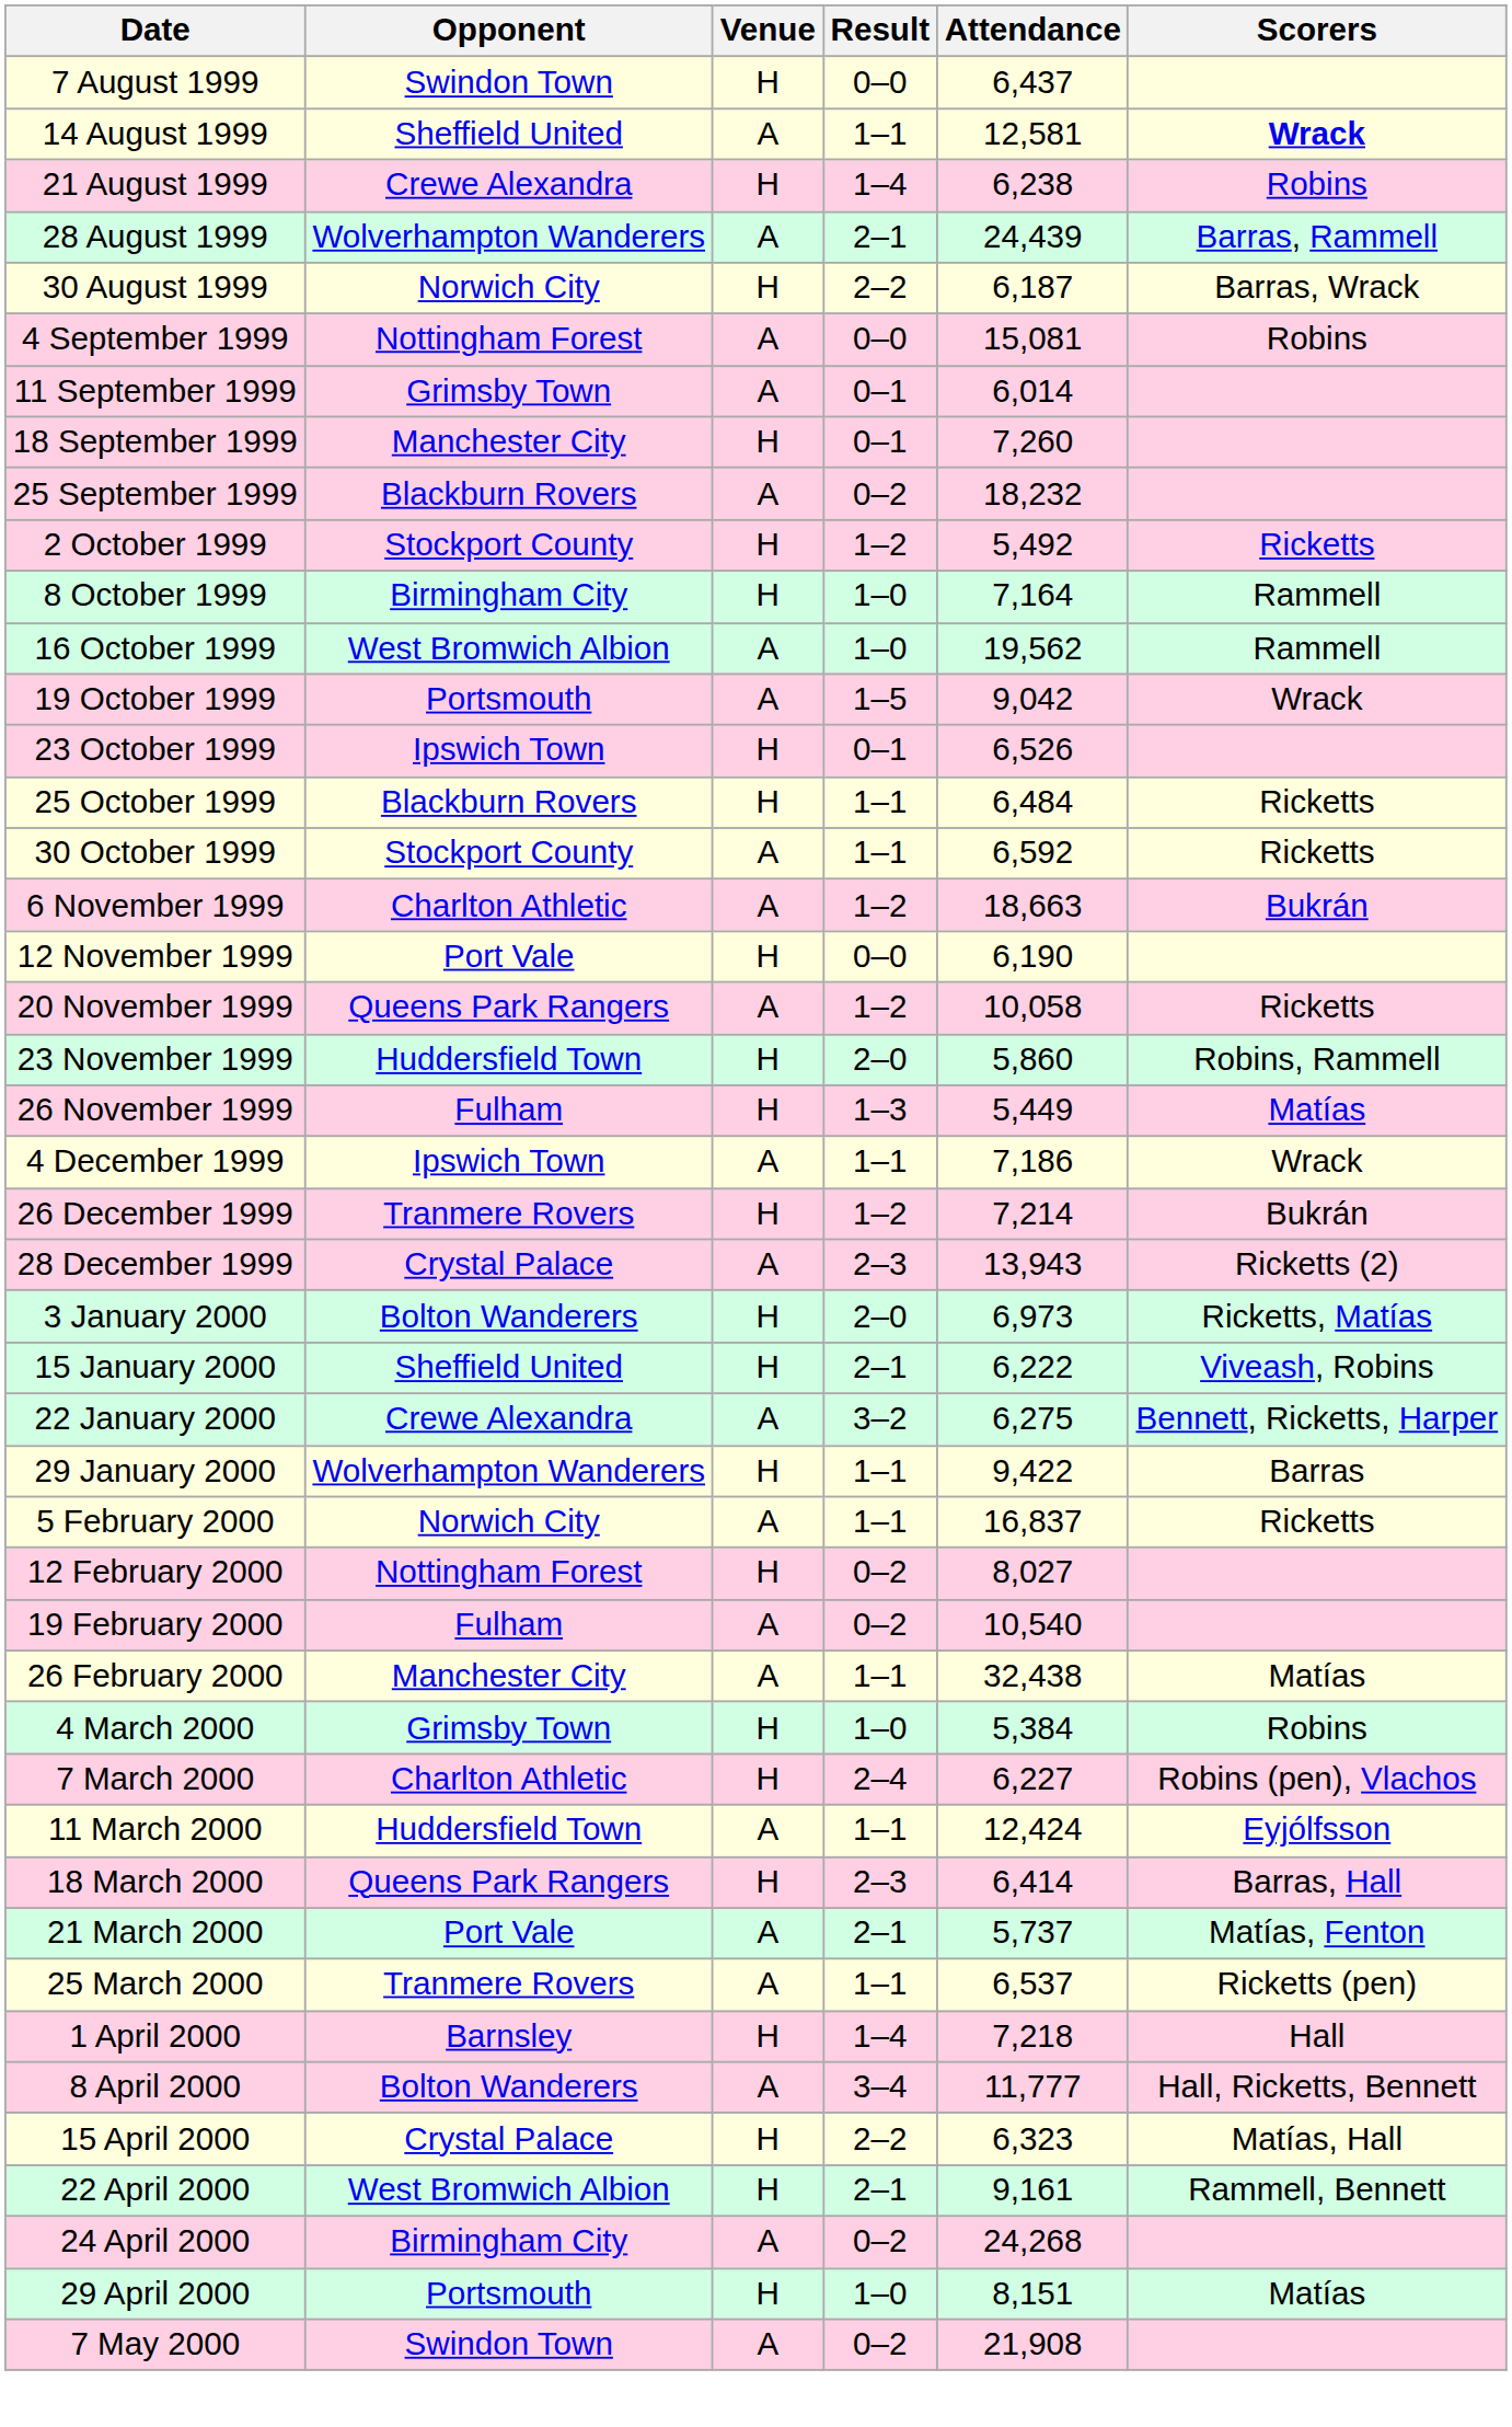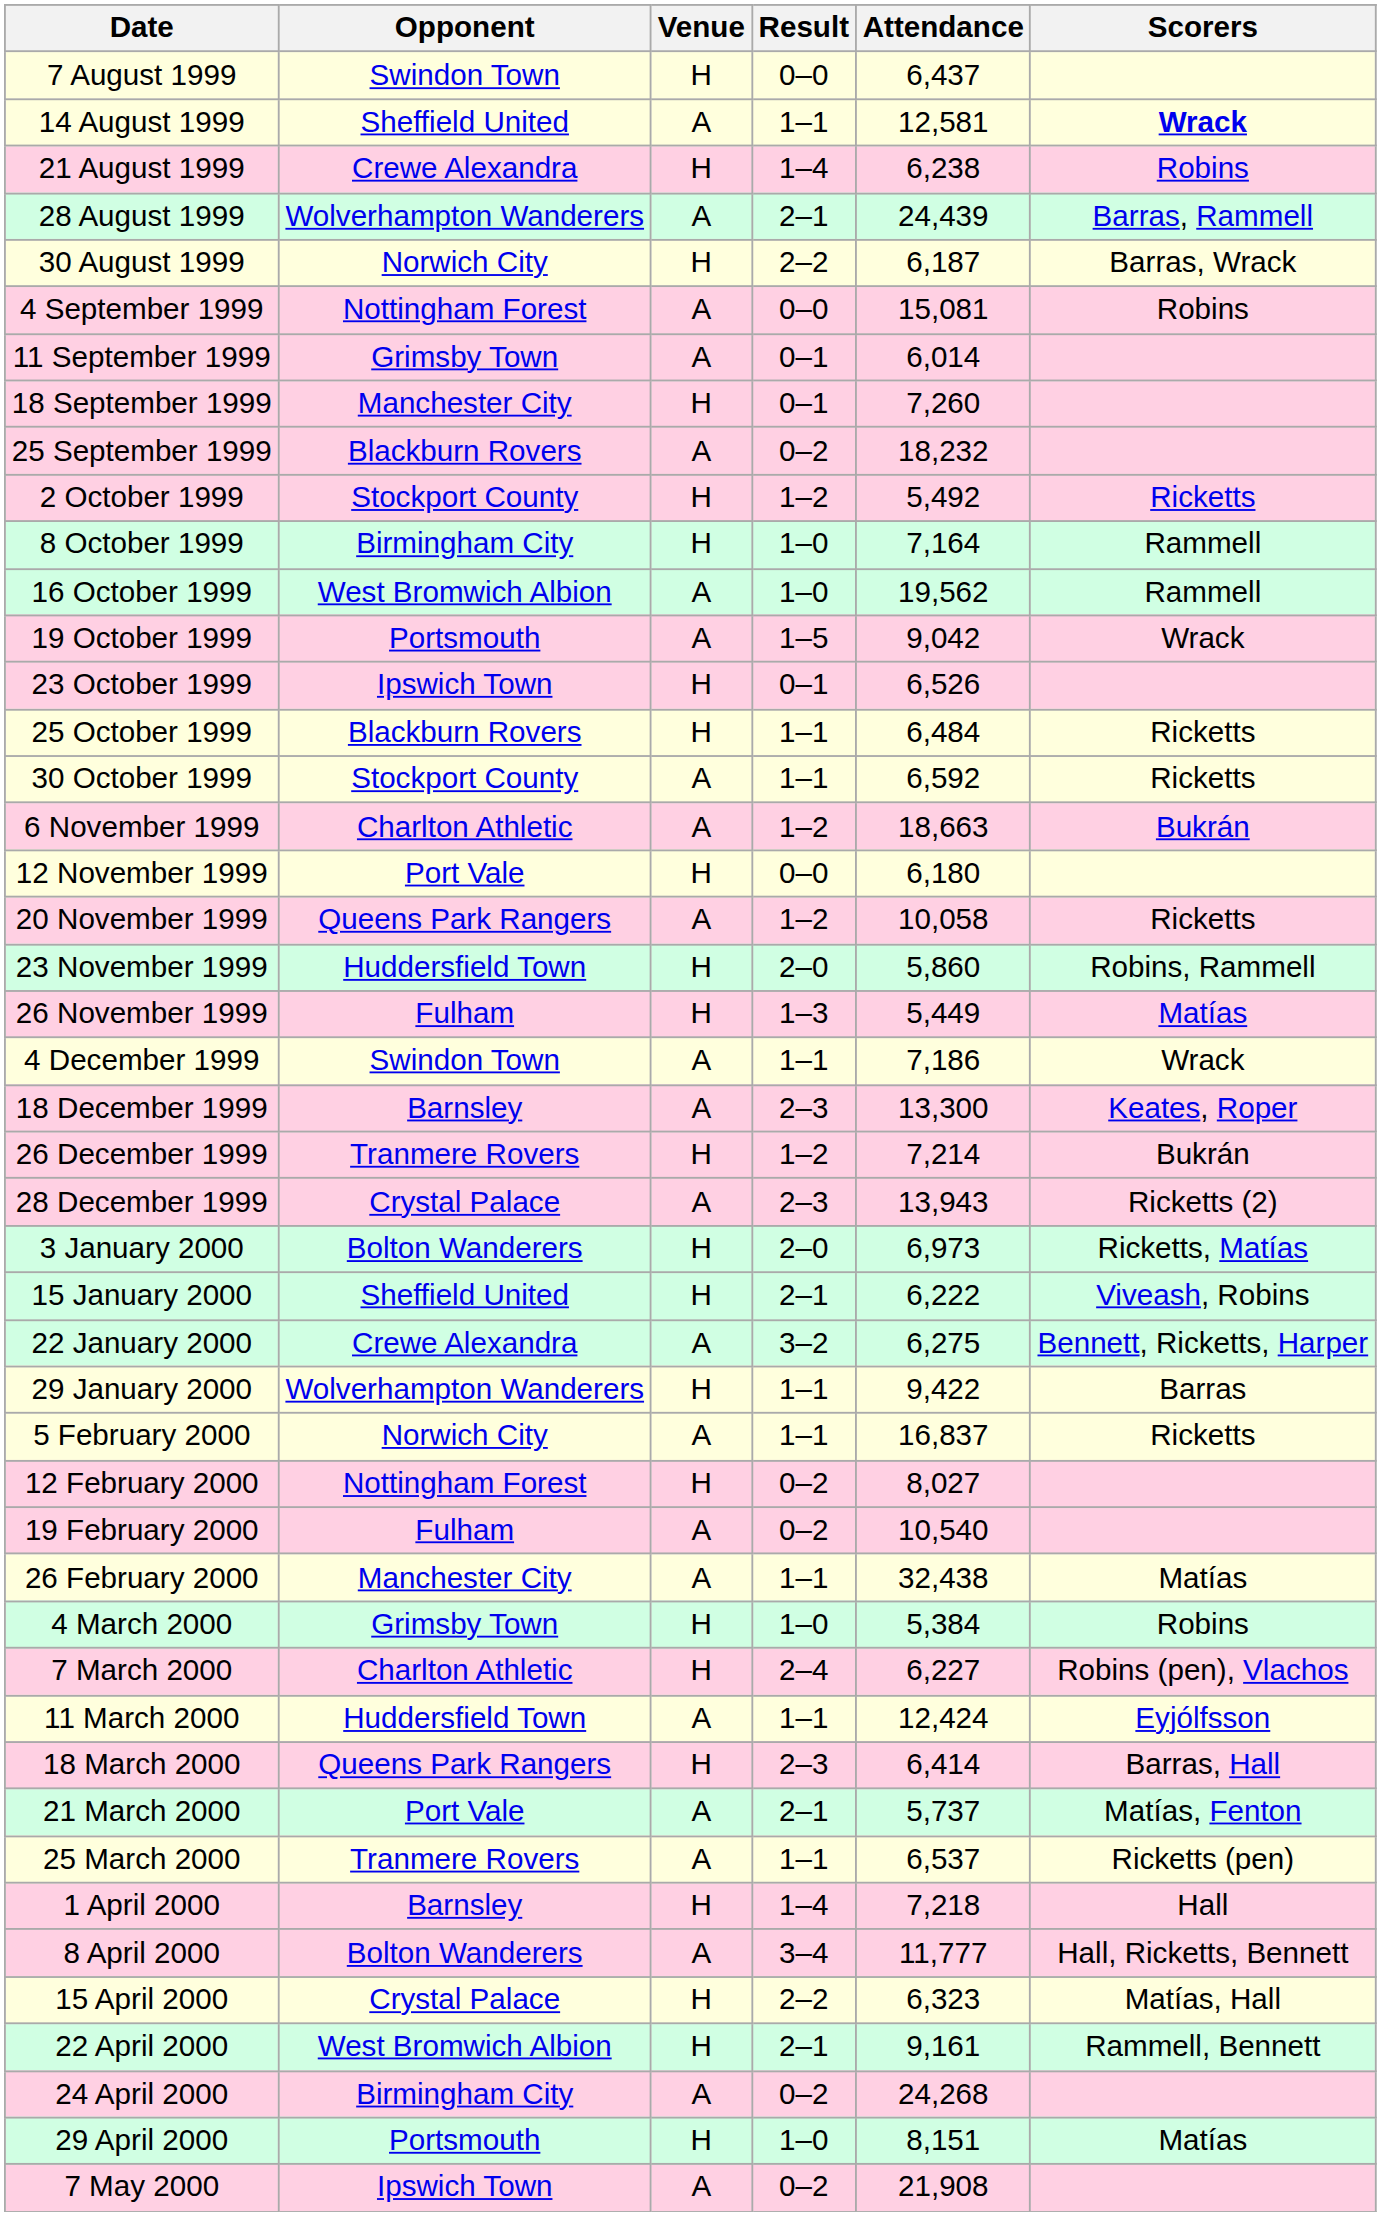 <table class="wikitable sortable" style="font-size:100%; text-align:center">
 <tr>
 <th>Date</th>
 <th>Opponent</th>
 <th>Venue</th>
 <th>Result</th>
 <th>Attendance</th>
 <th>Scorers</th>
 </tr>
 <tr style="background-color: #ffffdd;">
 <td>7 August 1999</td>
 <td><a href='#'>Swindon Town</a></td>
 <td>H</td>
 <td>0–0</td>
 <td>6,437</td>
 <td></td>
 </tr>
 <tr style="background-color: #ffffdd;">
 <td>14 August 1999</td>
 <td><a href='#'>Sheffield United</a></td>
 <td>A</td>
 <td>1–1</td>
 <td>12,581</td>
 <td><strong><a href='#'>Wrack</a></strong></td>
 </tr>
 <tr style="background-color: #ffd0e3;">
 <td>21 August 1999</td>
 <td><a href='#'>Crewe Alexandra</a></td>
 <td>H</td>
 <td>1–4</td>
 <td>6,238</td>
 <td><a href='#'>Robins</a></td>
 </tr>
 <tr style="background-color: #d0ffe3;">
 <td>28 August 1999</td>
 <td><a href='#'>Wolverhampton Wanderers</a></td>
 <td>A</td>
 <td>2–1</td>
 <td>24,439</td>
 <td><a href='#'>Barras</a>, <a href='#'>Rammell</a></td>
 </tr>
 <tr style="background-color: #ffffdd;">
 <td>30 August 1999</td>
 <td><a href='#'>Norwich City</a></td>
 <td>H</td>
 <td>2–2</td>
 <td>6,187</td>
 <td>Barras, Wrack</td>
 </tr>
 <tr style="background-color: #ffd0e3;">
 <td>4 September 1999</td>
 <td><a href='#'>Nottingham Forest</a></td>
 <td>A</td>
 <td>0–0</td>
 <td>15,081</td>
 <td>Robins</td>
 </tr>
 <tr style="background-color: #ffd0e3;">
 <td>11 September 1999</td>
 <td><a href='#'>Grimsby Town</a></td>
 <td>A</td>
 <td>0–1</td>
 <td>6,014</td>
 <td></td>
 </tr>
 <tr style="background-color: #ffd0e3;">
 <td>18 September 1999</td>
 <td><a href='#'>Manchester City</a></td>
 <td>H</td>
 <td>0–1</td>
 <td>7,260</td>
 <td></td>
 </tr>
 <tr style="background-color: #ffd0e3;">
 <td>25 September 1999</td>
 <td><a href='#'>Blackburn Rovers</a></td>
 <td>A</td>
 <td>0–2</td>
 <td>18,232</td>
 <td></td>
 </tr>
 <tr style="background-color: #ffd0e3;">
 <td>2 October 1999</td>
 <td><a href='#'>Stockport County</a></td>
 <td>H</td>
 <td>1–2</td>
 <td>5,492</td>
 <td><a href='#'>Ricketts</a></td>
 </tr>
 <tr style="background-color: #d0ffe3;">
 <td>8 October 1999</td>
 <td><a href='#'>Birmingham City</a></td>
 <td>H</td>
 <td>1–0</td>
 <td>7,164</td>
 <td>Rammell</td>
 </tr>
 <tr style="background-color: #d0ffe3;">
 <td>16 October 1999</td>
 <td><a href='#'>West Bromwich Albion</a></td>
 <td>A</td>
 <td>1–0</td>
 <td>19,562</td>
 <td>Rammell</td>
 </tr>
 <tr style="background-color: #ffd0e3;">
 <td>19 October 1999</td>
 <td><a href='#'>Portsmouth</a></td>
 <td>A</td>
 <td>1–5</td>
 <td>9,042</td>
 <td>Wrack</td>
 </tr>
 <tr style="background-color: #ffd0e3;">
 <td>23 October 1999</td>
 <td><a href='#'>Ipswich Town</a></td>
 <td>H</td>
 <td>0–1</td>
 <td>6,526</td>
 <td></td>
 </tr>
 <tr style="background-color: #ffffdd;">
 <td>25 October 1999</td>
 <td><a href='#'>Blackburn Rovers</a></td>
 <td>H</td>
 <td>1–1</td>
 <td>6,484</td>
 <td>Ricketts</td>
 </tr>
 <tr style="background-color: #ffffdd;">
 <td>30 October 1999</td>
 <td><a href='#'>Stockport County</a></td>
 <td>A</td>
 <td>1–1</td>
 <td>6,592</td>
 <td>Ricketts</td>
 </tr>
 <tr style="background-color: #ffd0e3;">
 <td>6 November 1999</td>
 <td><a href='#'>Charlton Athletic</a></td>
 <td>A</td>
 <td>1–2</td>
 <td>18,663</td>
 <td><a href='#'>Bukrán</a></td>
 </tr>
 <tr style="background-color: #ffffdd;">
 <td>12 November 1999</td>
 <td><a href='#'>Port Vale</a></td>
 <td>H</td>
 <td>0–0</td>
-<td>6,190</td>
+<td>6,180</td>
 <td></td>
 </tr>
 <tr style="background-color: #ffd0e3;">
 <td>20 November 1999</td>
 <td><a href='#'>Queens Park Rangers</a></td>
 <td>A</td>
 <td>1–2</td>
 <td>10,058</td>
 <td>Ricketts</td>
 </tr>
 <tr style="background-color: #d0ffe3;">
 <td>23 November 1999</td>
 <td><a href='#'>Huddersfield Town</a></td>
 <td>H</td>
 <td>2–0</td>
 <td>5,860</td>
 <td>Robins, Rammell</td>
 </tr>
 <tr style="background-color: #ffd0e3;">
 <td>26 November 1999</td>
 <td><a href='#'>Fulham</a></td>
 <td>H</td>
 <td>1–3</td>
 <td>5,449</td>
 <td><a href='#'>Matías</a></td>
 </tr>
 <tr style="background-color: #ffffdd;">
 <td>4 December 1999</td>
-<td><a href='#'>Ipswich Town</a></td>
+<td><a href='#'>Swindon Town</a></td>
 <td>A</td>
 <td>1–1</td>
 <td>7,186</td>
 <td>Wrack</td>
+</tr>
+<tr style="background-color: #ffd0e3;">
+<td>18 December 1999</td>
+<td><a href='#'>Barnsley</a></td>
+<td>A</td>
+<td>2–3</td>
+<td>13,300</td>
+<td><a href='#'>Keates</a>, <a href='#'>Roper</a></td>
 </tr>
 <tr style="background-color: #ffd0e3;">
 <td>26 December 1999</td>
 <td><a href='#'>Tranmere Rovers</a></td>
 <td>H</td>
 <td>1–2</td>
 <td>7,214</td>
 <td>Bukrán</td>
 </tr>
 <tr style="background-color: #ffd0e3;">
 <td>28 December 1999</td>
 <td><a href='#'>Crystal Palace</a></td>
 <td>A</td>
 <td>2–3</td>
 <td>13,943</td>
 <td>Ricketts (2)</td>
 </tr>
 <tr style="background-color: #d0ffe3;">
 <td>3 January 2000</td>
 <td><a href='#'>Bolton Wanderers</a></td>
 <td>H</td>
 <td>2–0</td>
 <td>6,973</td>
 <td>Ricketts, <a href='#'>Matías</a></td>
 </tr>
 <tr style="background-color: #d0ffe3;">
 <td>15 January 2000</td>
 <td><a href='#'>Sheffield United</a></td>
 <td>H</td>
 <td>2–1</td>
 <td>6,222</td>
 <td><a href='#'>Viveash</a>, Robins</td>
 </tr>
 <tr style="background-color: #d0ffe3;">
 <td>22 January 2000</td>
 <td><a href='#'>Crewe Alexandra</a></td>
 <td>A</td>
 <td>3–2</td>
 <td>6,275</td>
 <td><a href='#'>Bennett</a>, Ricketts, <a href='#'>Harper</a></td>
 </tr>
 <tr style="background-color: #ffffdd;">
 <td>29 January 2000</td>
 <td><a href='#'>Wolverhampton Wanderers</a></td>
 <td>H</td>
 <td>1–1</td>
 <td>9,422</td>
 <td>Barras</td>
 </tr>
 <tr style="background-color: #ffffdd;">
 <td>5 February 2000</td>
 <td><a href='#'>Norwich City</a></td>
 <td>A</td>
 <td>1–1</td>
 <td>16,837</td>
 <td>Ricketts</td>
 </tr>
 <tr style="background-color: #ffd0e3;">
 <td>12 February 2000</td>
 <td><a href='#'>Nottingham Forest</a></td>
 <td>H</td>
 <td>0–2</td>
 <td>8,027</td>
 <td></td>
 </tr>
 <tr style="background-color: #ffd0e3;">
 <td>19 February 2000</td>
 <td><a href='#'>Fulham</a></td>
 <td>A</td>
 <td>0–2</td>
 <td>10,540</td>
 <td></td>
 </tr>
 <tr style="background-color: #ffffdd;">
 <td>26 February 2000</td>
 <td><a href='#'>Manchester City</a></td>
 <td>A</td>
 <td>1–1</td>
 <td>32,438</td>
 <td>Matías</td>
 </tr>
 <tr style="background-color: #d0ffe3;">
 <td>4 March 2000</td>
 <td><a href='#'>Grimsby Town</a></td>
 <td>H</td>
 <td>1–0</td>
 <td>5,384</td>
 <td>Robins</td>
 </tr>
 <tr style="background-color: #ffd0e3;">
 <td>7 March 2000</td>
 <td><a href='#'>Charlton Athletic</a></td>
 <td>H</td>
 <td>2–4</td>
 <td>6,227</td>
 <td>Robins (pen), <a href='#'>Vlachos</a></td>
 </tr>
 <tr style="background-color: #ffffdd;">
 <td>11 March 2000</td>
 <td><a href='#'>Huddersfield Town</a></td>
 <td>A</td>
 <td>1–1</td>
 <td>12,424</td>
 <td><a href='#'>Eyjólfsson</a></td>
 </tr>
 <tr style="background-color: #ffd0e3;">
 <td>18 March 2000</td>
 <td><a href='#'>Queens Park Rangers</a></td>
 <td>H</td>
 <td>2–3</td>
 <td>6,414</td>
 <td>Barras, <a href='#'>Hall</a></td>
 </tr>
 <tr style="background-color: #d0ffe3;">
 <td>21 March 2000</td>
 <td><a href='#'>Port Vale</a></td>
 <td>A</td>
 <td>2–1</td>
 <td>5,737</td>
 <td>Matías, <a href='#'>Fenton</a></td>
 </tr>
 <tr style="background-color: #ffffdd;">
 <td>25 March 2000</td>
 <td><a href='#'>Tranmere Rovers</a></td>
 <td>A</td>
 <td>1–1</td>
 <td>6,537</td>
 <td>Ricketts (pen)</td>
 </tr>
 <tr style="background-color: #ffd0e3;">
 <td>1 April 2000</td>
 <td><a href='#'>Barnsley</a></td>
 <td>H</td>
 <td>1–4</td>
 <td>7,218</td>
 <td>Hall</td>
 </tr>
 <tr style="background-color: #ffd0e3;">
 <td>8 April 2000</td>
 <td><a href='#'>Bolton Wanderers</a></td>
 <td>A</td>
 <td>3–4</td>
 <td>11,777</td>
 <td>Hall, Ricketts, Bennett</td>
 </tr>
 <tr style="background-color: #ffffdd;">
 <td>15 April 2000</td>
 <td><a href='#'>Crystal Palace</a></td>
 <td>H</td>
 <td>2–2</td>
 <td>6,323</td>
 <td>Matías, Hall</td>
 </tr>
 <tr style="background-color: #d0ffe3;">
 <td>22 April 2000</td>
 <td><a href='#'>West Bromwich Albion</a></td>
 <td>H</td>
 <td>2–1</td>
 <td>9,161</td>
 <td>Rammell, Bennett</td>
 </tr>
 <tr style="background-color: #ffd0e3;">
 <td>24 April 2000</td>
 <td><a href='#'>Birmingham City</a></td>
 <td>A</td>
 <td>0–2</td>
 <td>24,268</td>
 <td></td>
 </tr>
 <tr style="background-color: #d0ffe3;">
 <td>29 April 2000</td>
 <td><a href='#'>Portsmouth</a></td>
 <td>H</td>
 <td>1–0</td>
 <td>8,151</td>
 <td>Matías</td>
 </tr>
 <tr style="background-color: #ffd0e3;">
 <td>7 May 2000</td>
-<td><a href='#'>Swindon Town</a></td>
+<td><a href='#'>Ipswich Town</a></td>
 <td>A</td>
 <td>0–2</td>
 <td>21,908</td>
 <td></td>
 </tr>
 </table>
